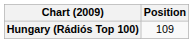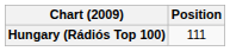 <table class="wikitable plainrowheaders">
 <tr>
 <th scope="col">Chart (2009)</th>
 <th scope="col">Position</th>
 </tr>
 <tr>
 <th scope="row">Hungary (Rádiós Top 100)</th>
-<td style="text-align:center;">109</td>
+<td style="text-align:center;">111</td>
 </tr>
 </table>
